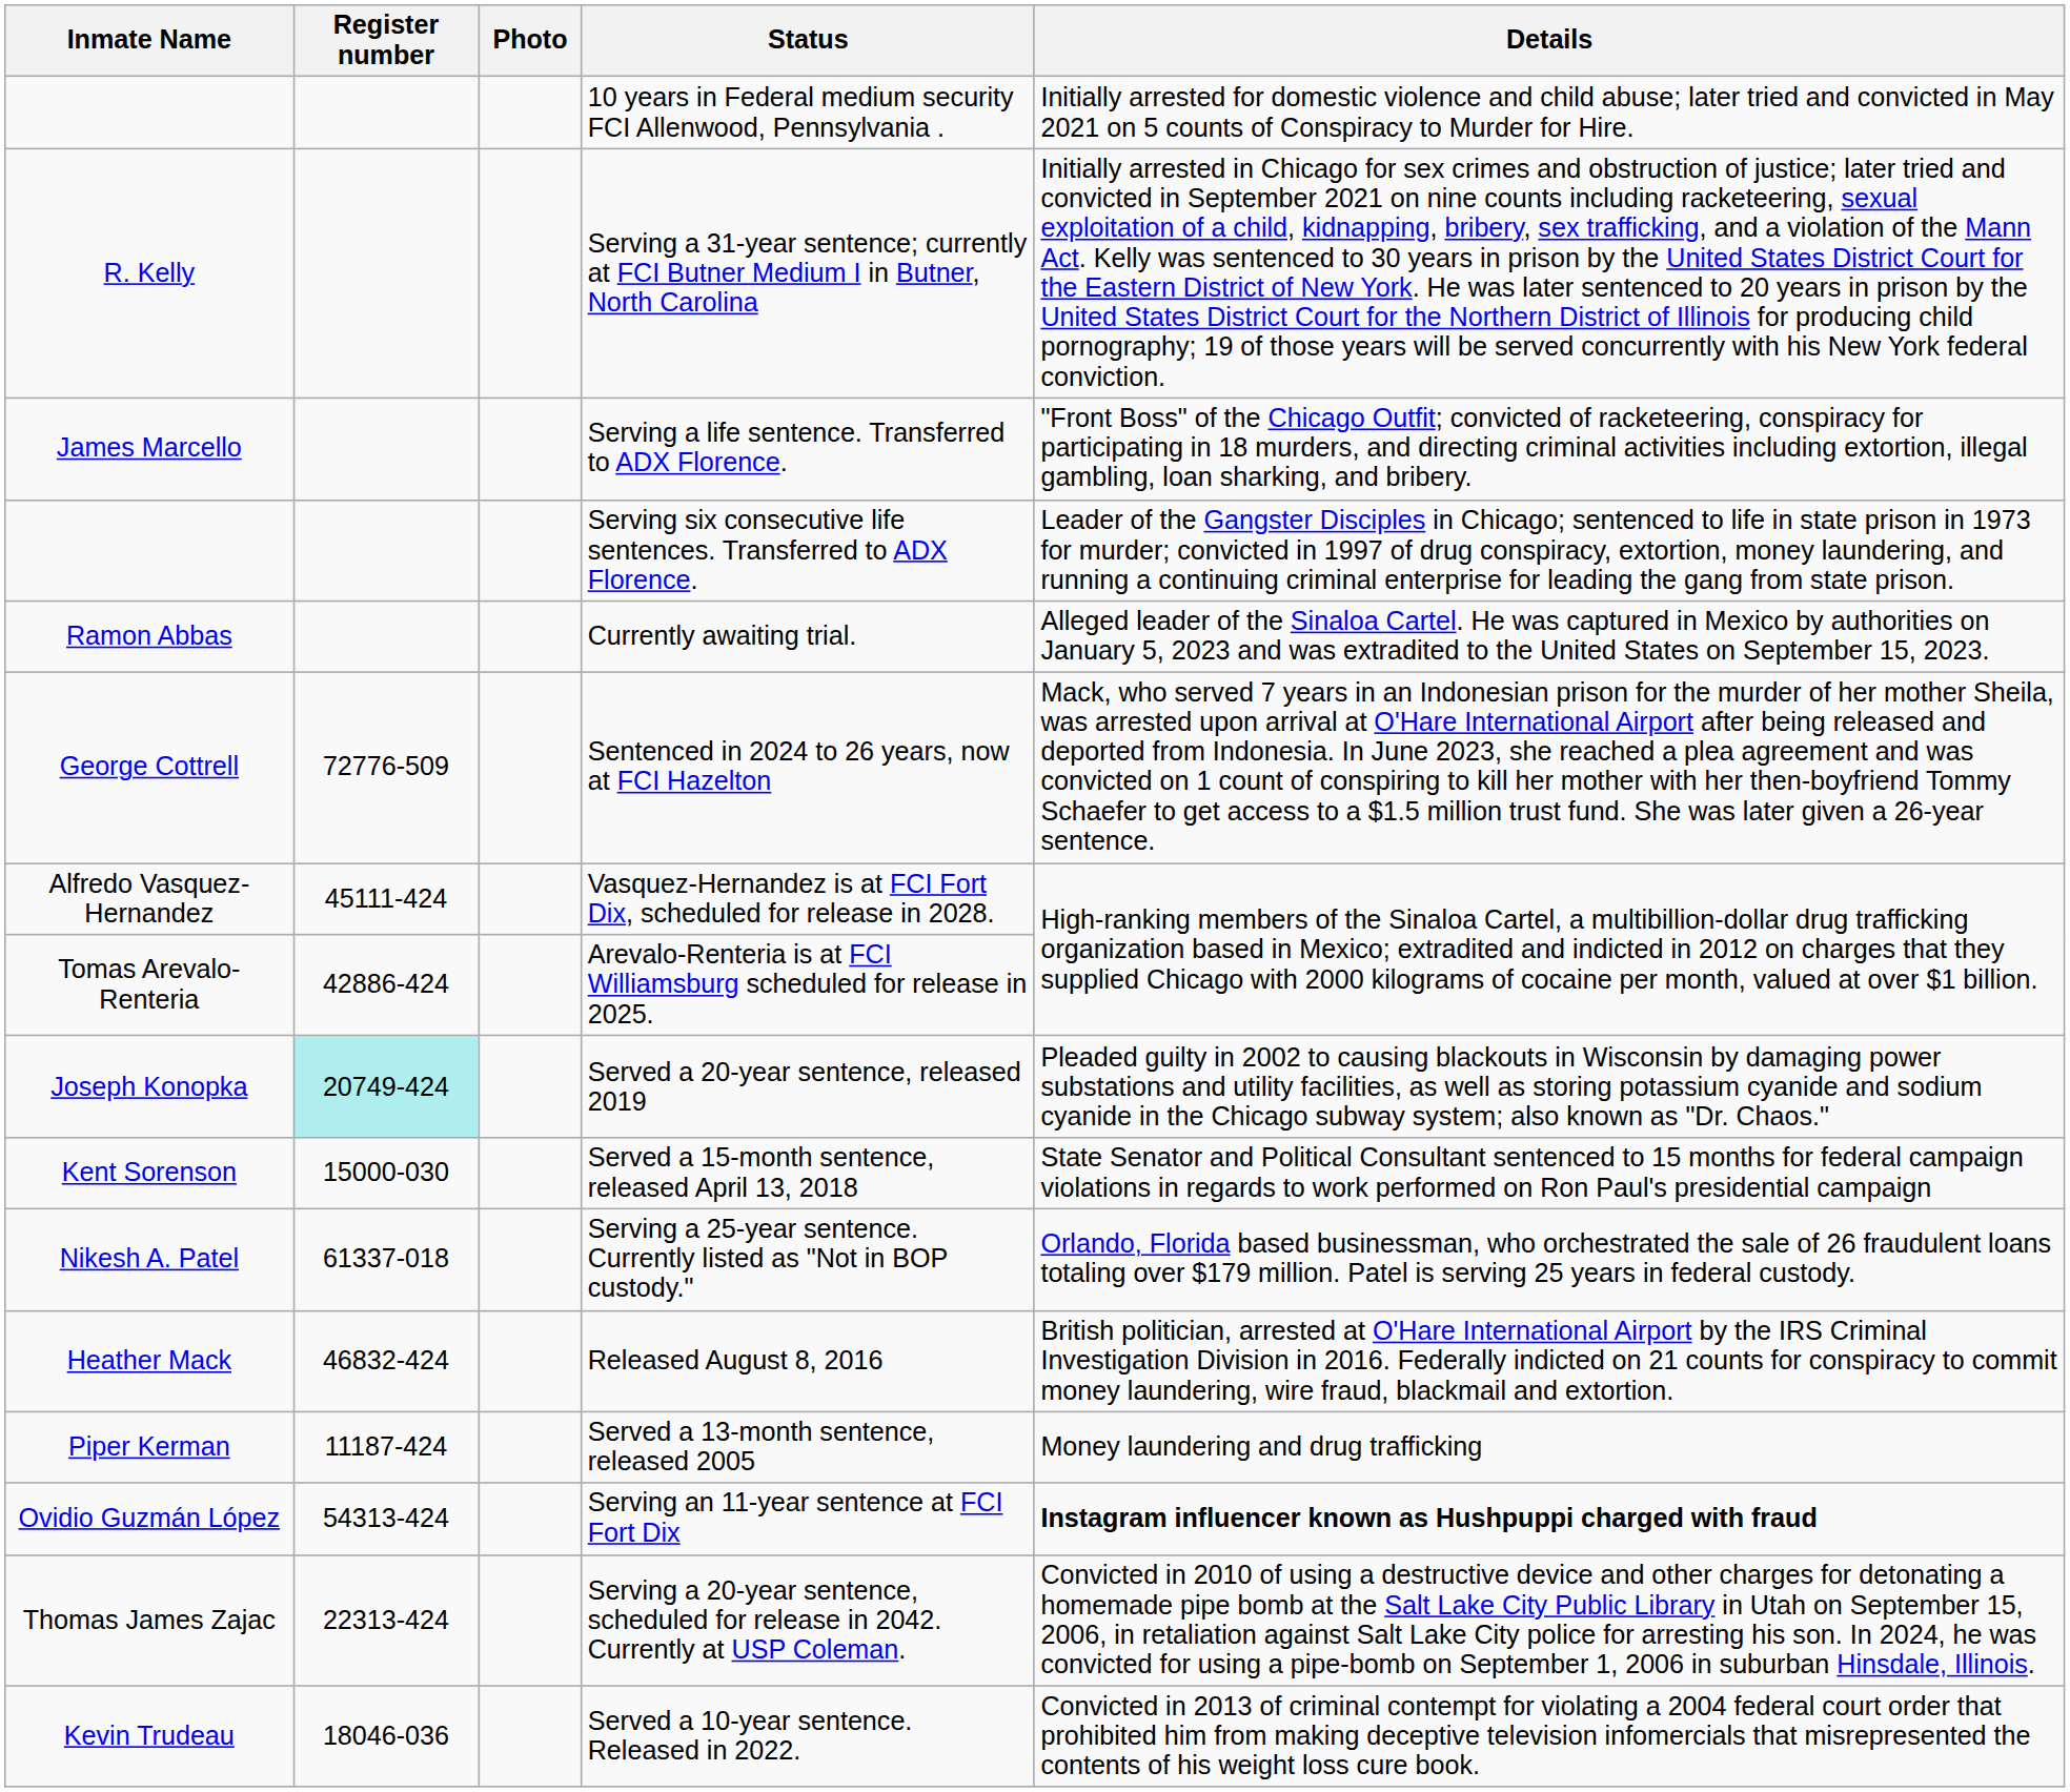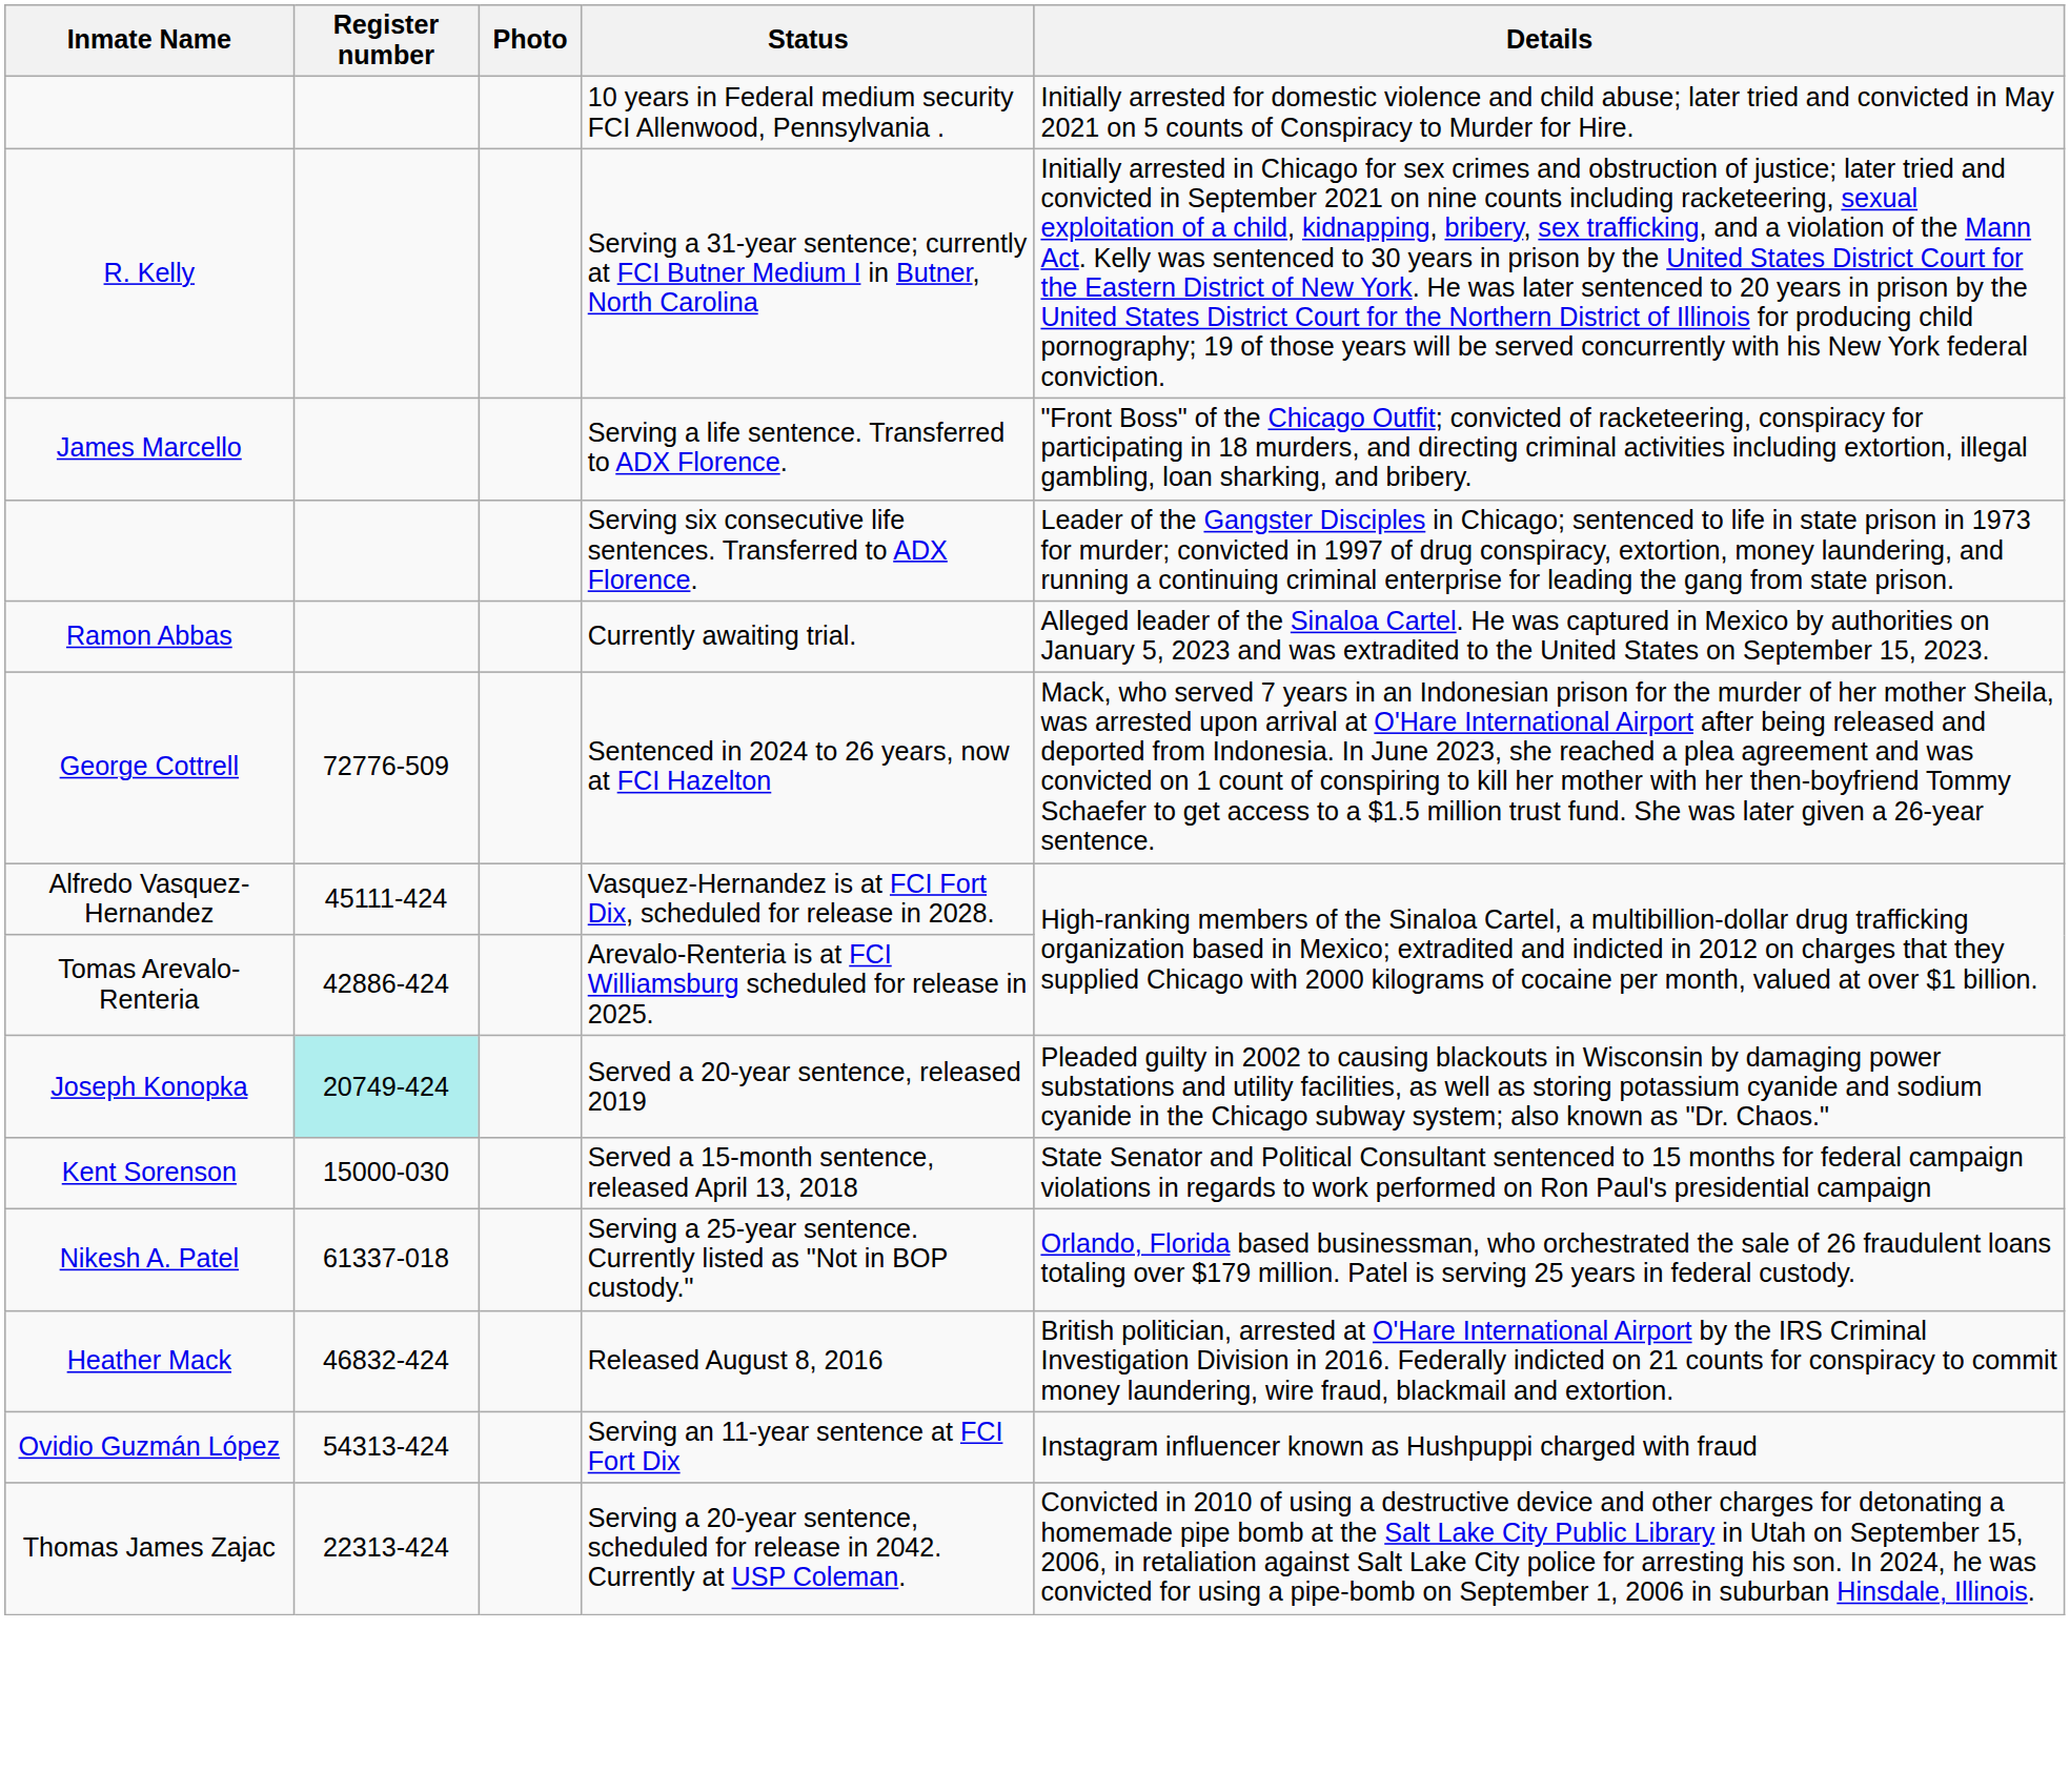 <table class="wikitable sortable">
 <tr>
 <th width="14%">Inmate Name</th>
 <th width="9%">Register number</th>
 <th width="5%">Photo</th>
 <th width="22%">Status</th>
 <th width="55%">Details</th>
 </tr>
 <tr>
 <td style="text-align:center;"></td>
 <td style="text-align:center;"></td>
 <td></td>
 <td>10 years in Federal medium security FCI Allenwood, Pennsylvania .</td>
 <td>Initially arrested for domestic violence and child abuse; later tried and convicted in May 2021 on 5 counts of Conspiracy to Murder for Hire.</td>
 </tr>
 <tr>
 <td style="text-align:center;"><a href='#'>R. Kelly</a></td>
 <td style="text-align:center;"></td>
 <td style="text-align:center;"></td>
 <td>Serving a 31-year sentence; currently at <a href='#'>FCI Butner Medium I</a> in <a href='#'>Butner</a>, <a href='#'>North Carolina</a></td>
 <td>Initially arrested in Chicago for sex crimes and obstruction of justice; later tried and convicted in September 2021 on nine counts including racketeering, <a href='#'>sexual exploitation of a child</a>, <a href='#'>kidnapping</a>, <a href='#'>bribery</a>, <a href='#'>sex trafficking</a>, and a violation of the <a href='#'>Mann Act</a>. Kelly was sentenced to 30 years in prison by the <a href='#'>United States District Court for the Eastern District of New York</a>. He was later sentenced to 20 years in prison by the <a href='#'>United States District Court for the Northern District of Illinois</a> for producing child pornography; 19 of those years will be served concurrently with his New York federal conviction.</td>
 </tr>
 <tr>
 <td style="text-align:center;"><a href='#'>James Marcello</a></td>
 <td style="text-align:center;"></td>
 <td style="text-align:center;"></td>
 <td>Serving a life sentence. Transferred to <a href='#'>ADX Florence</a>.</td>
 <td>"Front Boss" of the <a href='#'>Chicago Outfit</a>; convicted of racketeering, conspiracy for participating in 18 murders, and directing criminal activities including extortion, illegal gambling, loan sharking, and bribery.</td>
 </tr>
 <tr>
 <td style="text-align:center;"></td>
 <td style="text-align:center;"> </td>
 <td style="text-align:center;"></td>
 <td>Serving six consecutive life sentences. Transferred to <a href='#'>ADX Florence</a>.</td>
 <td>Leader of the <a href='#'>Gangster Disciples</a> in Chicago; sentenced to life in state prison in 1973 for murder; convicted in 1997 of drug conspiracy, extortion, money laundering, and running a continuing criminal enterprise for leading the gang from state prison.</td>
 </tr>
 <tr>
 <td style="text-align:center;"><a href='#'>Ramon Abbas</a></td>
 <td style="text-align:center;"></td>
 <td style="text-align:center;"></td>
 <td>Currently awaiting trial.</td>
 <td>Alleged leader of the <a href='#'>Sinaloa Cartel</a>. He was captured in Mexico by authorities on January 5, 2023 and was extradited to the United States on September 15, 2023.</td>
 </tr>
 <tr>
 <td style="text-align:center;"><a href='#'>George Cottrell</a></td>
 <td style="text-align:center;">72776-509</td>
 <td style="text-align:center;"></td>
 <td>Sentenced in 2024 to 26 years, now at <a href='#'>FCI Hazelton</a></td>
 <td>Mack, who served 7 years in an Indonesian prison for the murder of her mother Sheila, was arrested upon arrival at <a href='#'>O'Hare International Airport</a> after being released and deported from Indonesia. In June 2023, she reached a plea agreement and was convicted on 1 count of conspiring to kill her mother with her then-boyfriend Tommy Schaefer to get access to a $1.5 million trust fund. She was later given a 26-year sentence.</td>
 </tr>
 <tr>
 <td style="text-align:center;">Alfredo Vasquez-Hernandez</td>
 <td style="text-align:center;">45111-424</td>
 <td style="text-align:center;"></td>
 <td>Vasquez-Hernandez is at <a href='#'>FCI Fort Dix</a>, scheduled for release in 2028.</td>
 <td rowspan=2>High-ranking members of the Sinaloa Cartel, a multibillion-dollar drug trafficking organization based in Mexico; extradited and indicted in 2012 on charges that they supplied Chicago with 2000 kilograms of cocaine per month, valued at over $1 billion.</td>
 </tr>
 <tr>
 <td style="text-align:center;">Tomas Arevalo-Renteria</td>
 <td style="text-align:center;">42886-424</td>
 <td style="text-align:center;"></td>
 <td>Arevalo-Renteria is at <a href='#'>FCI Williamsburg</a> scheduled for release in 2025.</td>
 </tr>
 <tr>
 <td style="text-align:center;"><a href='#'>Joseph Konopka</a></td>
 <td style="background: paleturquoise; text-align:center;">20749-424</td>
 <td></td>
 <td>Served a 20-year sentence, released 2019</td>
 <td>Pleaded guilty in 2002 to causing blackouts in Wisconsin by damaging power substations and utility facilities, as well as storing potassium cyanide and sodium cyanide in the Chicago subway system; also known as "Dr. Chaos."</td>
 </tr>
 <tr>
 <td style="text-align:center;"><a href='#'>Kent Sorenson</a></td>
 <td style="text-align:center;">15000-030</td>
 <td></td>
 <td>Served a 15-month sentence, released April 13, 2018</td>
 <td>State Senator and Political Consultant sentenced to 15 months for federal campaign violations in regards to work performed on Ron Paul's presidential campaign</td>
 </tr>
 <tr>
 <td style="text-align:center;"><a href='#'>Nikesh A. Patel</a></td>
 <td style="text-align:center;">61337-018</td>
 <td></td>
 <td>Serving a 25-year sentence. Currently listed as "Not in BOP custody."</td>
 <td><a href='#'>Orlando, Florida</a> based businessman, who orchestrated the sale of 26 fraudulent loans totaling over $179 million. Patel is serving 25 years in federal custody.</td>
 </tr>
 <tr>
 <td style="text-align:center;"><a href='#'>Heather Mack</a></td>
 <td style="text-align:center;">46832-424</td>
 <td></td>
 <td>Released August 8, 2016</td>
 <td>British politician, arrested at <a href='#'>O'Hare International Airport</a> by the IRS Criminal Investigation Division in 2016. Federally indicted on 21 counts for conspiracy to commit money laundering, wire fraud, blackmail and extortion.</td>
 </tr>
 <tr>
-<td style="text-align:center;"><a href='#'>Piper Kerman</a></td>
-<td style="text-align:center;">11187-424</td>
-<td></td>
-<td>Served a 13-month sentence, released 2005</td>
-<td>Money laundering and drug trafficking</td>
-</tr>
-<tr>
 <td style="text-align:center;"><a href='#'>Ovidio Guzmán López</a></td>
 <td style="text-align:center;">54313-424</td>
 <td></td>
 <td>Serving an 11-year sentence at <a href='#'>FCI Fort Dix</a></td>
-<td><strong>Instagram influencer known as Hushpuppi charged with fraud</strong></td>
+<td>Instagram influencer known as Hushpuppi charged with fraud</td>
 </tr>
 <tr>
 <td style="text-align:center;">Thomas James Zajac</td>
 <td style="text-align:center;">22313-424</td>
 <td></td>
 <td>Serving a 20-year sentence, scheduled for release in 2042. Currently at <a href='#'>USP Coleman</a>.</td>
 <td>Convicted in 2010 of using a destructive device and other charges for detonating a homemade pipe bomb at the <a href='#'>Salt Lake City Public Library</a> in Utah on September 15, 2006, in retaliation against Salt Lake City police for arresting his son. In 2024, he was convicted for using a pipe-bomb on September 1, 2006 in suburban <a href='#'>Hinsdale, Illinois</a>.</td>
 </tr>
-<tr>
-<td style="text-align:center;"><a href='#'>Kevin Trudeau</a></td>
-<td style="text-align:center;">18046-036</td>
-<td></td>
-<td>Served a 10-year sentence. Released in 2022.</td>
-<td>Convicted in 2013 of criminal contempt for violating a 2004 federal court order that prohibited him from making deceptive television infomercials that misrepresented the contents of his weight loss cure book.</td>
-</tr>
 </table>
